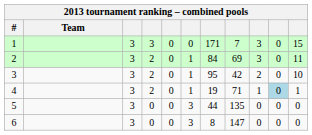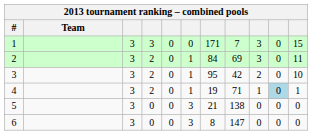 <table class="wikitable" style="text-align:center;">
 <tr>
 <th colspan="11">2013 tournament ranking – combined pools</th>
 </tr>
 <tr>
 <th style="width:1.5em;">#</th>
 <th style="width:9.5em;">Team</th>
 <th style="width:1.5em;"></th>
 <th style="width:1.5em;"></th>
 <th style="width:1.5em;"></th>
 <th style="width:1.5em;"></th>
 <th style="width:2.0em;"></th>
 <th style="width:2.0em;"></th>
 <th style="width:1.5em;"></th>
 <th style="width:1.5em;"></th>
 <th style="width:1.5em;"><br></th>
 </tr>
 <tr bgcolor=#ccffcc align=center>
 <td>1</td>
 <td align=left></td>
 <td>3</td>
 <td>3</td>
 <td>0</td>
 <td>0</td>
 <td>171</td>
 <td>7</td>
 <td>3</td>
 <td>0</td>
 <td>15</td>
 </tr>
 <tr bgcolor=#ccffcc align=center>
 <td>2</td>
 <td align=left></td>
 <td>3</td>
 <td>2</td>
 <td>0</td>
 <td>1</td>
 <td>84</td>
 <td>69</td>
 <td>3</td>
 <td>0</td>
 <td>11</td>
 </tr>
 <tr>
 <td>3</td>
 <td align=left></td>
 <td>3</td>
 <td>2</td>
 <td>0</td>
 <td>1</td>
 <td>95</td>
 <td>42</td>
 <td>2</td>
 <td>0</td>
 <td>10</td>
 </tr>
 <tr>
 <td>4</td>
 <td align=left></td>
 <td>3</td>
 <td>2</td>
 <td>0</td>
 <td>1</td>
 <td>19</td>
 <td>71</td>
 <td>1</td>
 <td style="background: lightblue;">0</td>
 <td>1</td>
 </tr>
 <tr>
 <td>5</td>
 <td align=left></td>
 <td>3</td>
 <td>0</td>
 <td>0</td>
 <td>3</td>
-<td>44</td>
-<td>135</td>
+<td>21</td>
+<td>138</td>
 <td>0</td>
 <td>0</td>
 <td>0</td>
 </tr>
 <tr>
 <td>6</td>
 <td align=left></td>
 <td>3</td>
 <td>0</td>
 <td>0</td>
 <td>3</td>
 <td>8</td>
 <td>147</td>
 <td>0</td>
 <td>0</td>
 <td>0</td>
 </tr>
 </table>
